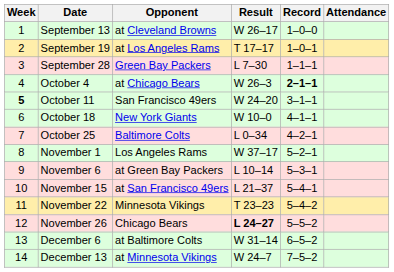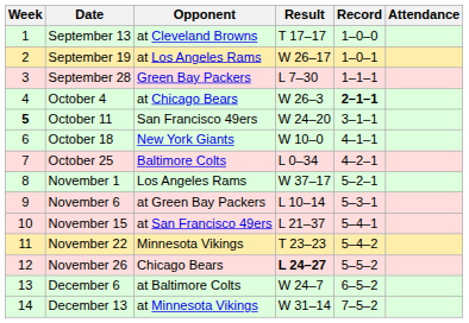 <table class="wikitable">
 <tr>
 <th>Week</th>
 <th>Date</th>
 <th>Opponent</th>
 <th>Result</th>
 <th>Record</th>
 <th>Attendance</th>
 </tr>
 <tr style="background: #ddffdd;">
 <td align=center>1</td>
 <td>September 13</td>
 <td>at <a href='#'>Cleveland Browns</a></td>
-<td>W 26–17</td>
+<td>T 17–17</td>
 <td align=center>1–0–0</td>
 <td></td>
 </tr>
 <tr style="background: #ffeeaa;">
 <td align=center>2</td>
 <td>September 19</td>
 <td>at <a href='#'>Los Angeles Rams</a></td>
-<td>T 17–17</td>
+<td>W 26–17</td>
 <td align=center>1–0–1</td>
 <td></td>
 </tr>
 <tr style="background: #ffdddd;">
 <td align=center>3</td>
 <td>September 28</td>
 <td><a href='#'>Green Bay Packers</a></td>
 <td>L 7–30</td>
 <td align=center>1–1–1</td>
 <td></td>
 </tr>
 <tr style="background: #ddffdd;">
 <td align=center>4</td>
 <td>October 4</td>
 <td>at <a href='#'>Chicago Bears</a></td>
 <td>W 26–3</td>
 <td align=center><strong>2–1–1</strong></td>
 <td></td>
 </tr>
 <tr style="background: #ddffdd;">
 <td align=center><strong>5</strong></td>
 <td>October 11</td>
 <td>San Francisco 49ers</td>
 <td>W 24–20</td>
 <td align=center>3–1–1</td>
 <td></td>
 </tr>
 <tr style="background: #ddffdd;">
 <td align=center>6</td>
 <td>October 18</td>
 <td><a href='#'>New York Giants</a></td>
 <td>W 10–0</td>
 <td align=center>4–1–1</td>
 <td></td>
 </tr>
 <tr style="background: #ffdddd;">
 <td align=center>7</td>
 <td>October 25</td>
 <td><a href='#'>Baltimore Colts</a></td>
 <td>L 0–34</td>
 <td align=center>4–2–1</td>
 <td></td>
 </tr>
 <tr style="background: #ddffdd;">
 <td align=center>8</td>
 <td>November 1</td>
 <td>Los Angeles Rams</td>
 <td>W 37–17</td>
 <td align=center>5–2–1</td>
 <td></td>
 </tr>
 <tr style="background: #ffdddd;">
 <td align=center>9</td>
 <td>November 6</td>
 <td>at Green Bay Packers</td>
 <td>L 10–14</td>
 <td align=center>5–3–1</td>
 <td></td>
 </tr>
 <tr style="background: #ffdddd;">
 <td align=center>10</td>
 <td>November 15</td>
 <td>at <a href='#'>San Francisco 49ers</a></td>
 <td>L 21–37</td>
 <td align=center>5–4–1</td>
 <td></td>
 </tr>
 <tr style="background: #ffeeaa;">
 <td align=center>11</td>
 <td>November 22</td>
 <td>Minnesota Vikings</td>
 <td>T 23–23</td>
 <td align=center>5–4–2</td>
 <td></td>
 </tr>
 <tr style="background: #ffdddd;">
 <td align=center>12</td>
 <td>November 26</td>
 <td>Chicago Bears</td>
 <td><strong>L 24–27</strong></td>
 <td align=center>5–5–2</td>
 <td></td>
 </tr>
 <tr style="background: #ddffdd;">
 <td align=center>13</td>
 <td>December 6</td>
 <td>at Baltimore Colts</td>
-<td>W 31–14</td>
+<td>W 24–7</td>
 <td align=center>6–5–2</td>
 <td></td>
 </tr>
 <tr style="background: #ddffdd;">
 <td align=center>14</td>
 <td>December 13</td>
 <td>at <a href='#'>Minnesota Vikings</a></td>
-<td>W 24–7</td>
+<td>W 31–14</td>
 <td align=center>7–5–2</td>
 <td></td>
 </tr>
 </table>
